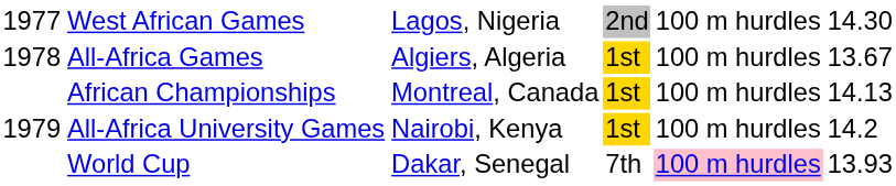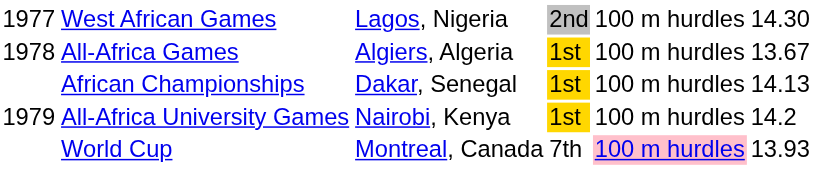 <table>
 <tr>
 <td>1977</td>
 <td><a href='#'>West African Games</a></td>
 <td><a href='#'>Lagos</a>, Nigeria</td>
 <td bgcolor=silver>2nd</td>
 <td>100 m hurdles</td>
 <td>14.30</td>
 </tr>
 <tr>
 <td>1978</td>
 <td><a href='#'>All-Africa Games</a></td>
 <td><a href='#'>Algiers</a>, Algeria</td>
 <td bgcolor=gold>1st</td>
 <td>100 m hurdles</td>
 <td>13.67</td>
 </tr>
 <tr>
 <td rowspan=3>1979</td>
 <td><a href='#'>African Championships</a></td>
-<td><a href='#'>Montreal</a>, Canada</td>
+<td><a href='#'>Dakar</a>, Senegal</td>
 <td bgcolor=gold>1st</td>
 <td>100 m hurdles</td>
 <td>14.13</td>
 </tr>
 <tr>
 <td><a href='#'>All-Africa University Games</a></td>
 <td><a href='#'>Nairobi</a>, Kenya</td>
 <td bgcolor=gold>1st</td>
 <td>100 m hurdles</td>
 <td>14.2</td>
 </tr>
 <tr>
 <td><a href='#'>World Cup</a></td>
-<td><a href='#'>Dakar</a>, Senegal</td>
+<td><a href='#'>Montreal</a>, Canada</td>
 <td>7th</td>
 <td style="background: pink;"><a href='#'>100 m hurdles</a></td>
 <td>13.93</td>
 </tr>
 </table>
